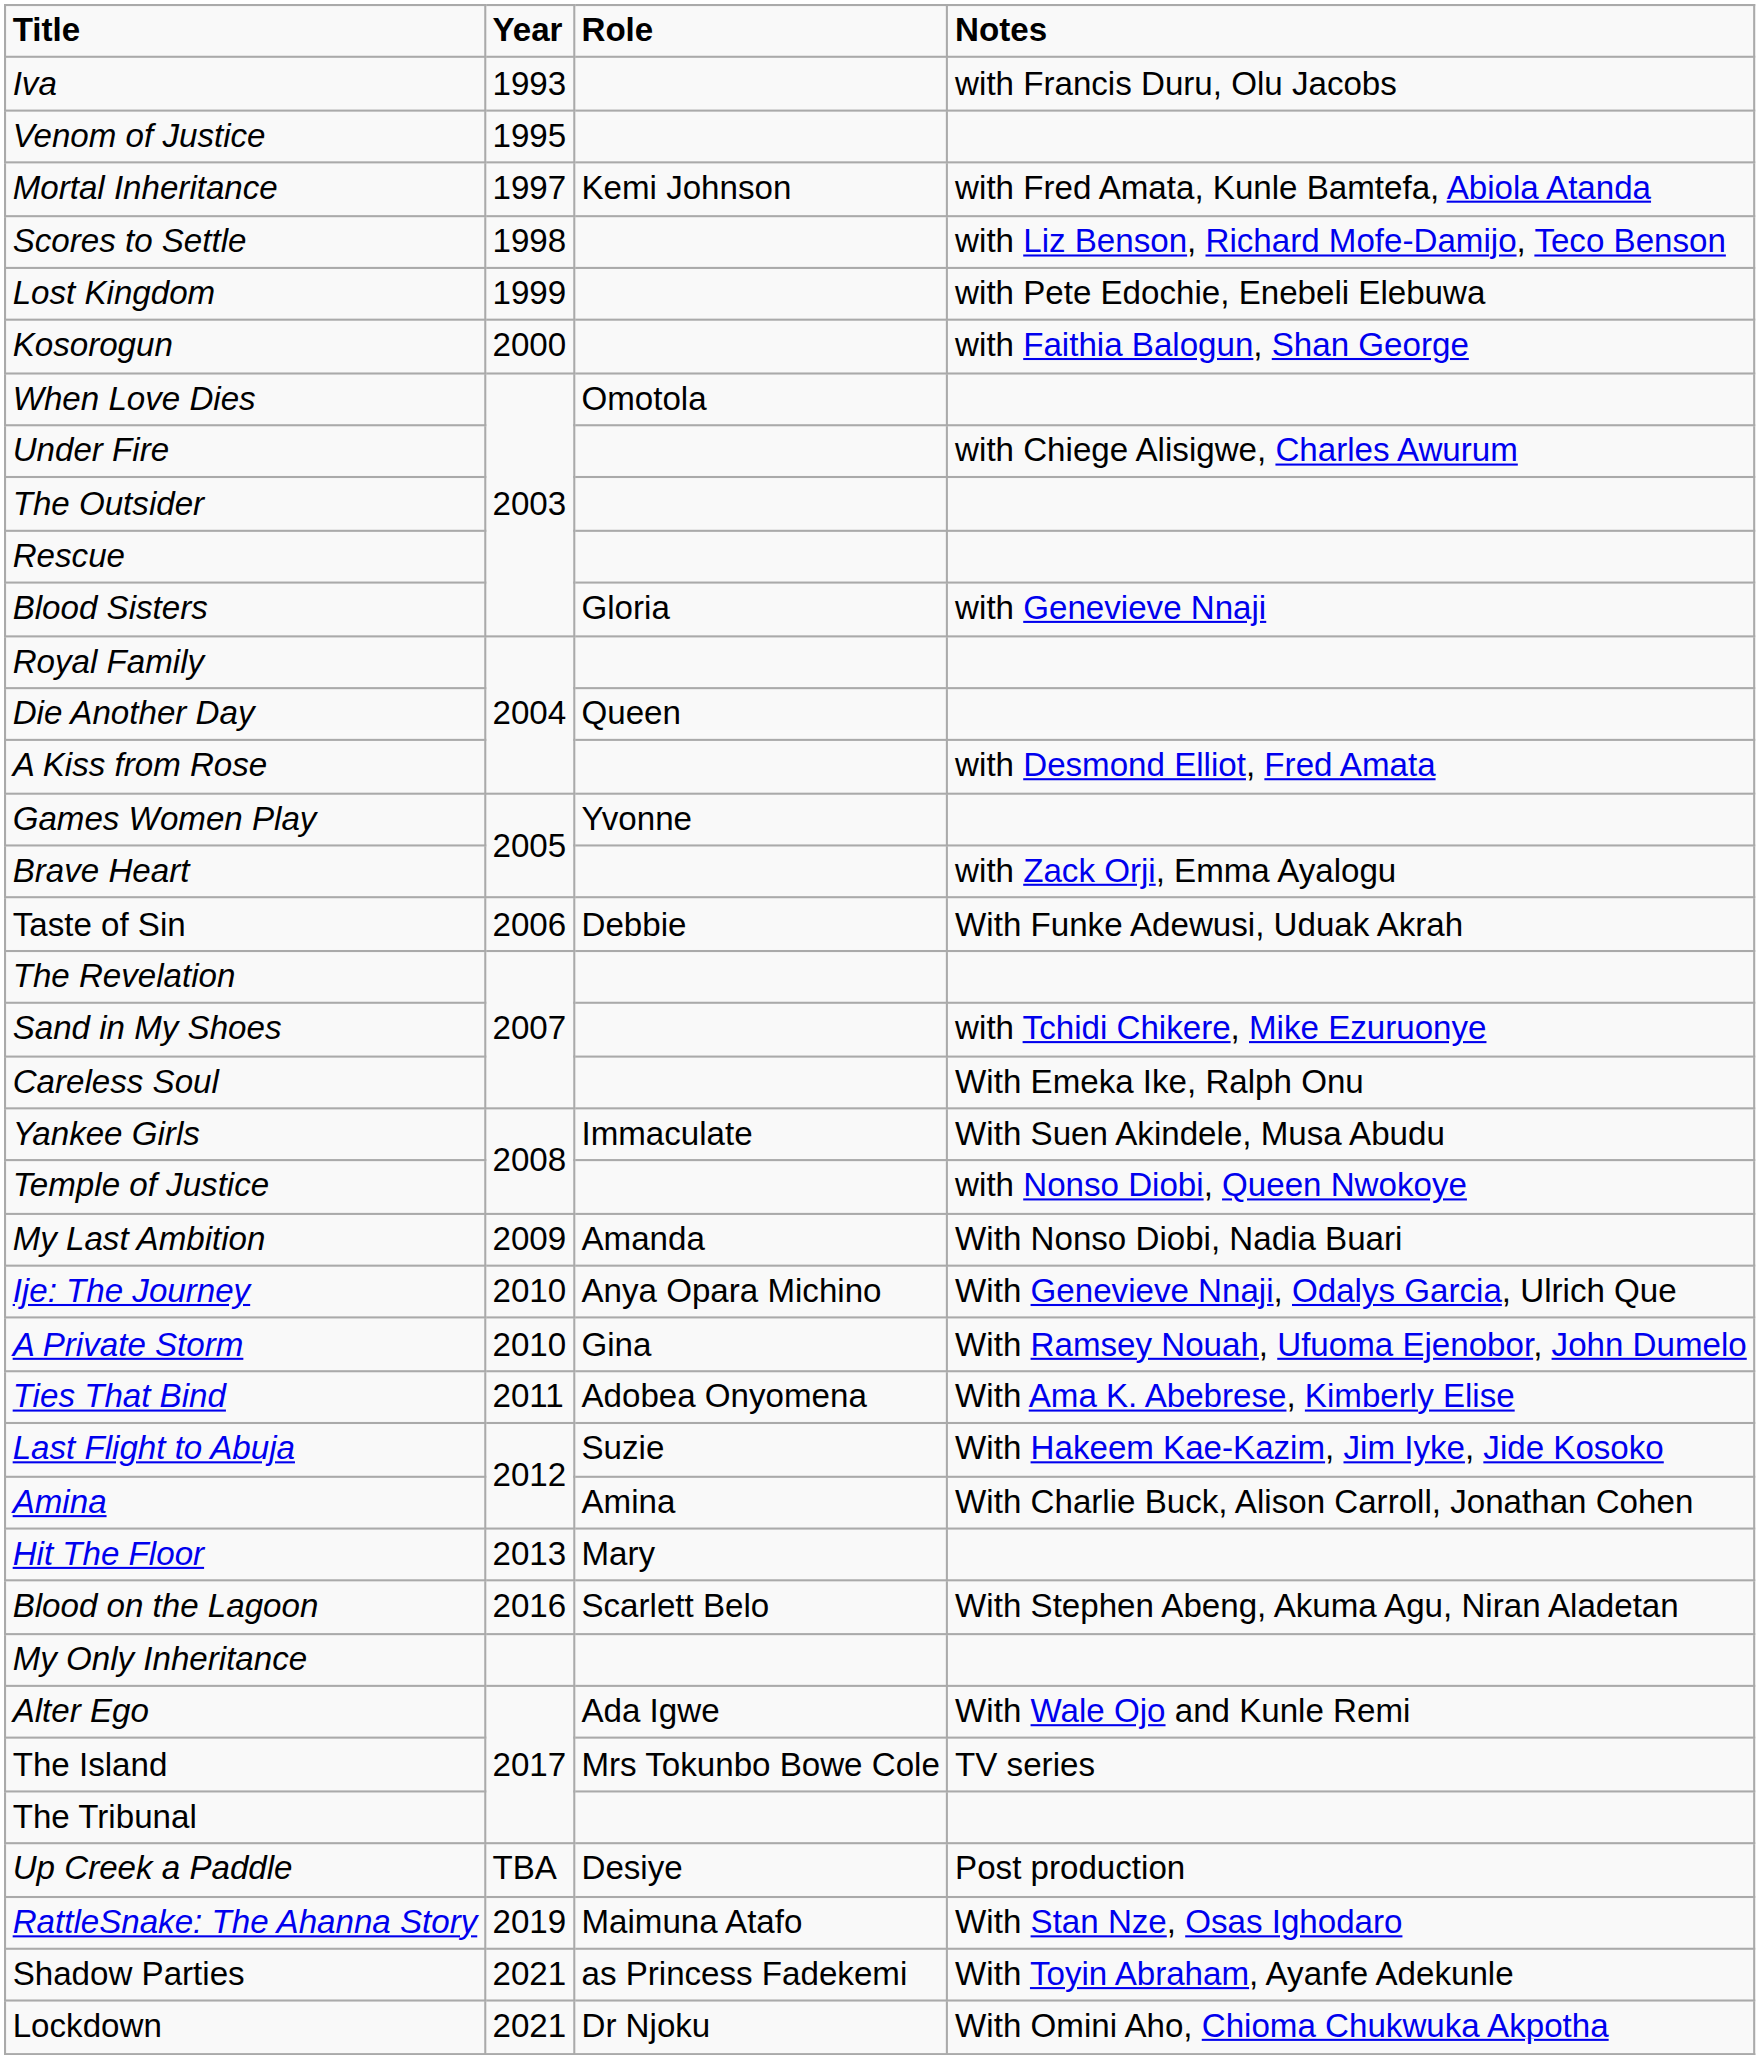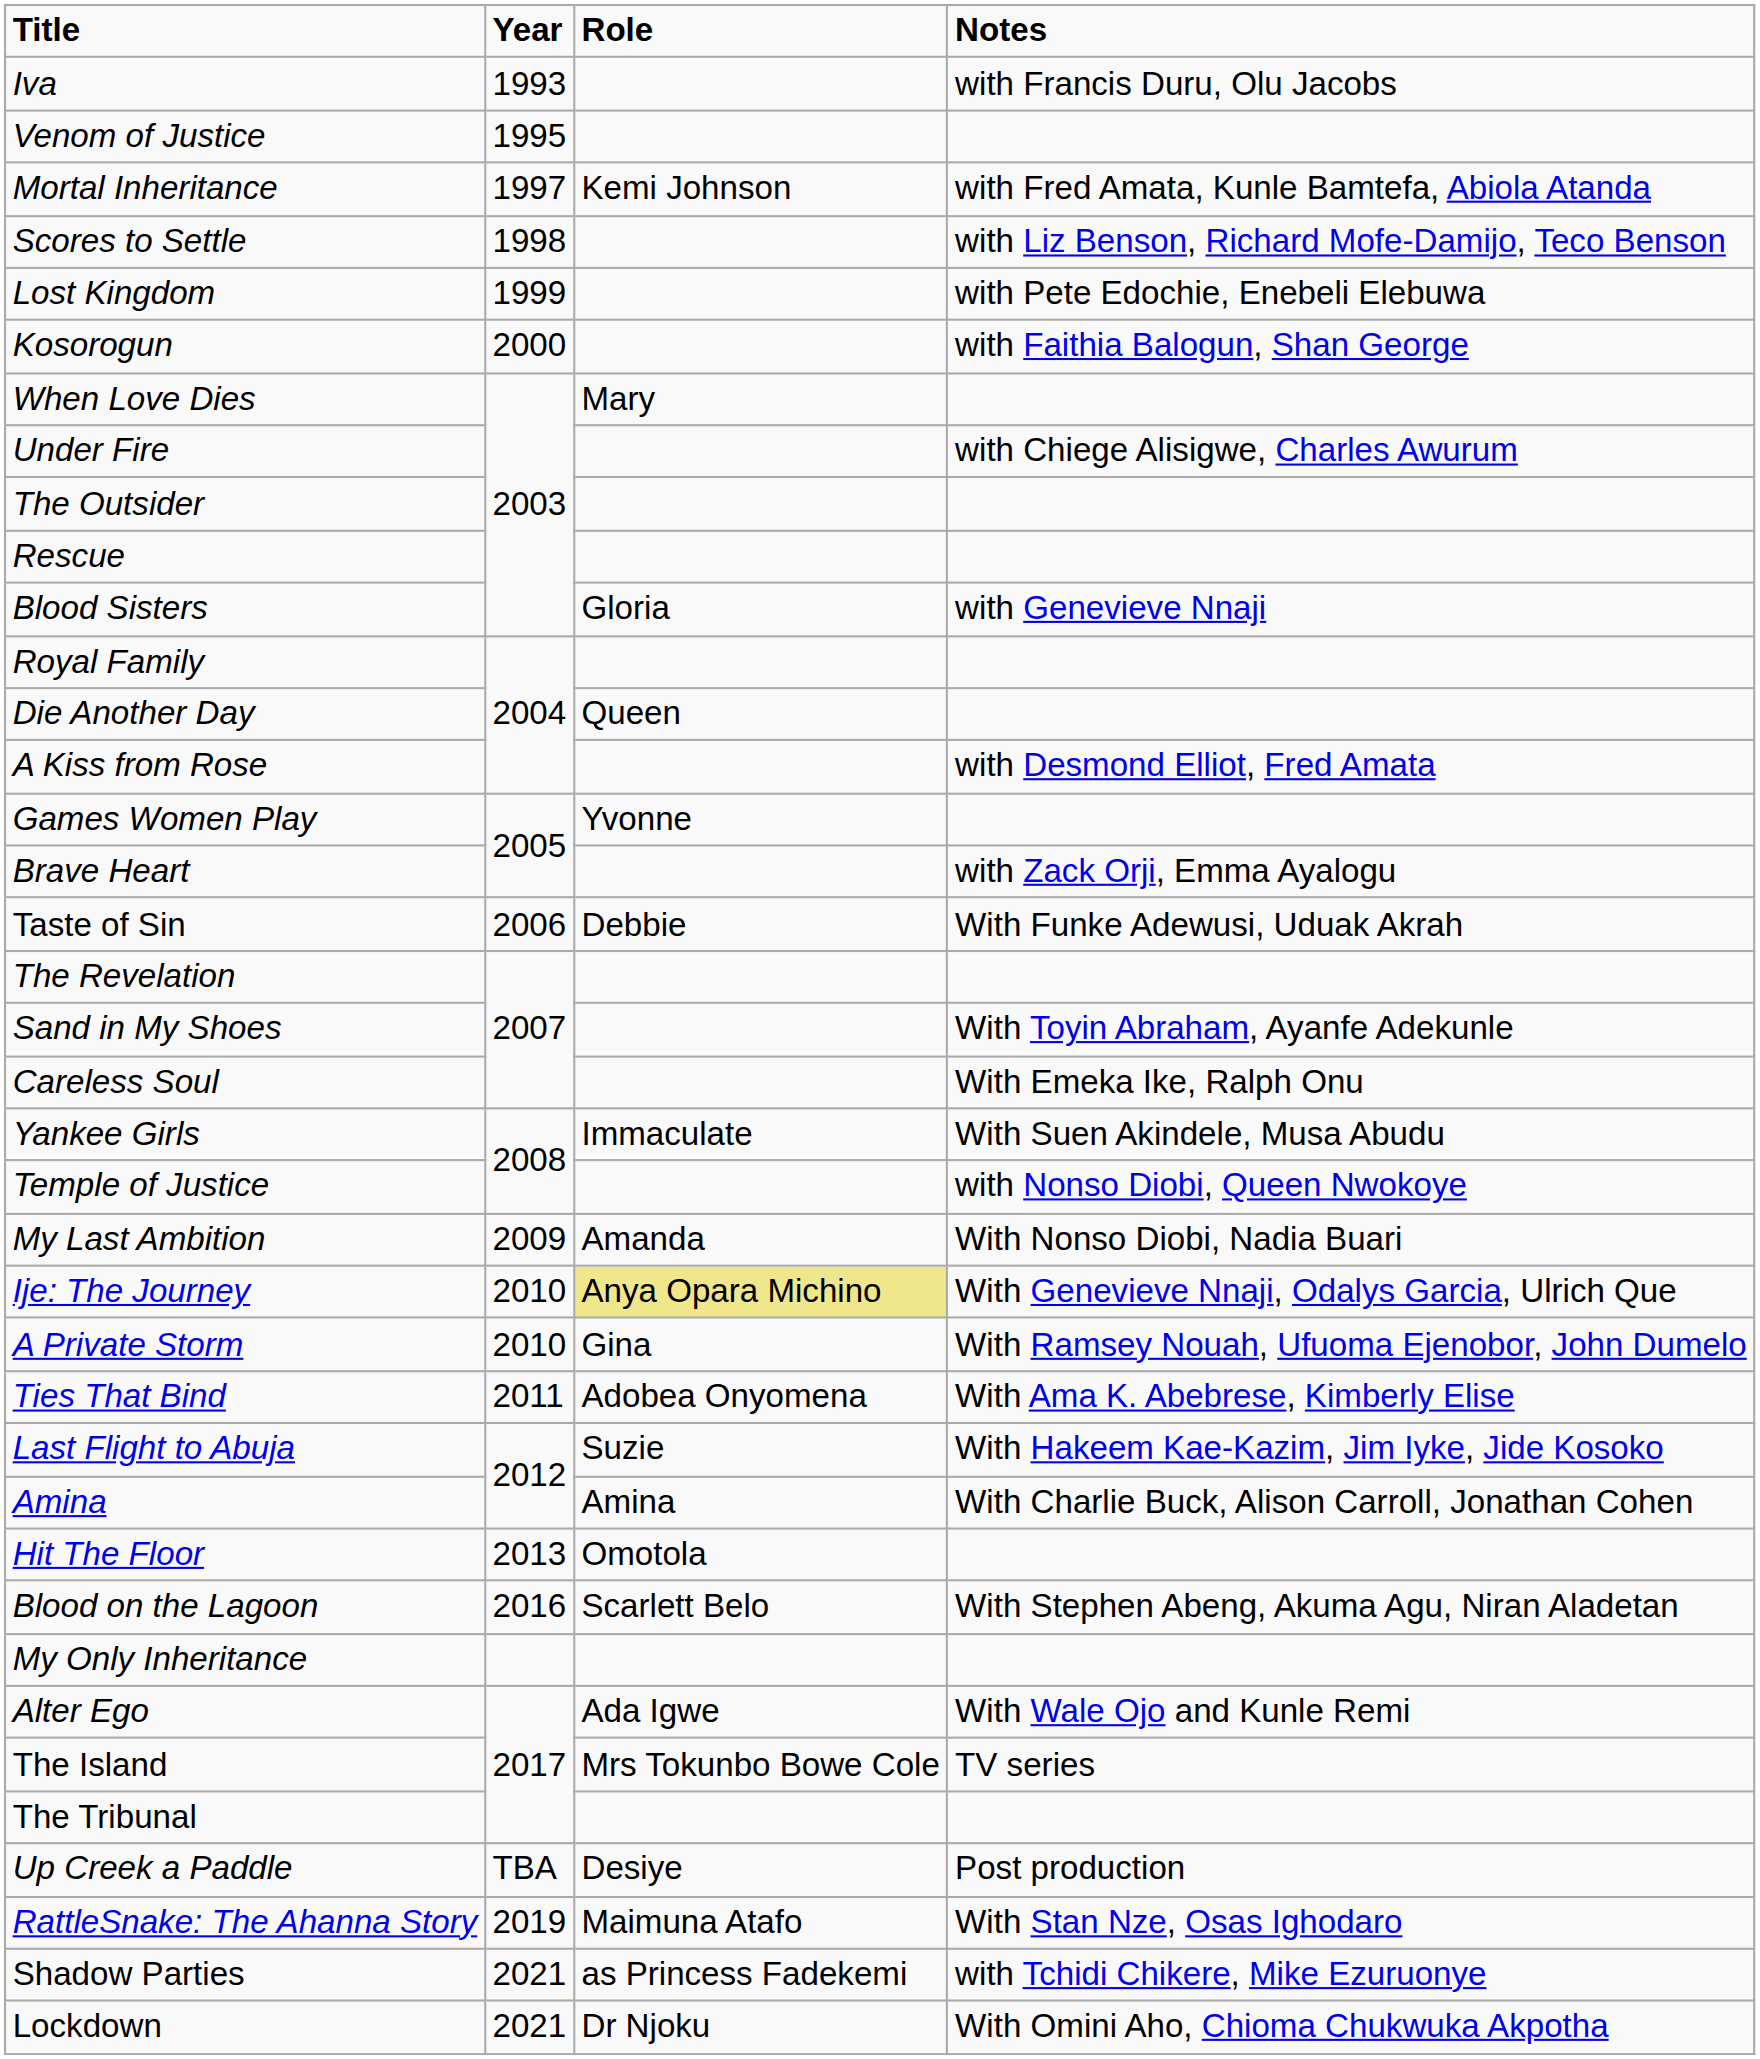 <table class="wikitable plainrowheaders sortable">
 <tr>
 <td><strong>Title</strong></td>
 <td><strong>Year</strong></td>
 <td><strong>Role</strong></td>
 <td><strong>Notes</strong></td>
 </tr>
 <tr>
 <td><em>Iva</em></td>
 <td>1993</td>
 <td></td>
 <td>with Francis Duru, Olu Jacobs</td>
 </tr>
 <tr>
 <td><em>Venom of Justice</em></td>
 <td>1995</td>
 <td></td>
 <td></td>
 </tr>
 <tr>
 <td><em>Mortal Inheritance</em></td>
 <td>1997</td>
 <td>Kemi Johnson</td>
 <td>with Fred Amata, Kunle Bamtefa, <a href='#'>Abiola Atanda</a></td>
 </tr>
 <tr>
 <td><em>Scores to Settle</em></td>
 <td>1998</td>
 <td></td>
 <td>with <a href='#'>Liz Benson</a>, <a href='#'>Richard Mofe-Damijo</a>, <a href='#'>Teco Benson</a></td>
 </tr>
 <tr>
 <td><em>Lost Kingdom</em></td>
 <td>1999</td>
 <td></td>
 <td>with Pete Edochie, Enebeli Elebuwa</td>
 </tr>
 <tr>
 <td><em>Kosorogun</em></td>
 <td>2000</td>
 <td></td>
 <td>with <a href='#'>Faithia Balogun</a>, <a href='#'>Shan George</a></td>
 </tr>
 <tr>
 <td><em>When Love Dies</em></td>
 <td rowspan="5">2003</td>
-<td>Omotola</td>
+<td>Mary</td>
 <td></td>
 </tr>
 <tr>
 <td><em>Under Fire</em></td>
 <td></td>
 <td>with Chiege Alisigwe, <a href='#'>Charles Awurum</a></td>
 </tr>
 <tr>
 <td><em>The Outsider</em></td>
 <td></td>
 <td></td>
 </tr>
 <tr>
 <td><em>Rescue</em></td>
 <td></td>
 <td></td>
 </tr>
 <tr>
 <td><em>Blood Sisters</em></td>
 <td>Gloria</td>
 <td>with <a href='#'>Genevieve Nnaji</a></td>
 </tr>
 <tr>
 <td><em>Royal Family</em></td>
 <td rowspan="3">2004</td>
 <td></td>
 <td></td>
 </tr>
 <tr>
 <td><em>Die Another Day</em></td>
 <td>Queen</td>
 <td></td>
 </tr>
 <tr>
 <td><em>A Kiss from Rose</em></td>
 <td></td>
 <td>with <a href='#'>Desmond Elliot</a>, <a href='#'>Fred Amata</a></td>
 </tr>
 <tr>
 <td><em>Games Women Play</em></td>
 <td rowspan="2">2005</td>
 <td>Yvonne</td>
 <td></td>
 </tr>
 <tr>
 <td><em>Brave Heart</em></td>
 <td></td>
 <td>with <a href='#'>Zack Orji</a>, Emma Ayalogu</td>
 </tr>
 <tr>
 <td>Taste of Sin</td>
 <td>2006</td>
 <td>Debbie</td>
 <td>With Funke Adewusi, Uduak Akrah</td>
 </tr>
 <tr>
 <td><em>The Revelation</em></td>
 <td rowspan="3">2007</td>
 <td></td>
 <td></td>
 </tr>
 <tr>
 <td><em>Sand in My Shoes</em></td>
 <td></td>
-<td>with <a href='#'>Tchidi Chikere</a>, <a href='#'>Mike Ezuruonye</a></td>
+<td>With <a href='#'>Toyin Abraham</a>, Ayanfe Adekunle</td>
 </tr>
 <tr>
 <td><em>Careless Soul</em></td>
 <td></td>
 <td>With Emeka Ike, Ralph Onu</td>
 </tr>
 <tr>
 <td><em>Yankee Girls</em></td>
 <td rowspan="2">2008</td>
 <td>Immaculate</td>
 <td>With Suen Akindele, Musa Abudu</td>
 </tr>
 <tr>
 <td><em>Temple of Justice</em></td>
 <td></td>
 <td>with <a href='#'>Nonso Diobi</a>, <a href='#'>Queen Nwokoye</a></td>
 </tr>
 <tr>
 <td><em>My Last Ambition</em></td>
 <td>2009</td>
 <td>Amanda</td>
 <td>With Nonso Diobi, Nadia Buari</td>
 </tr>
 <tr>
 <td><em><a href='#'>Ije: The Journey</a></em></td>
 <td>2010</td>
-<td>Anya Opara Michino</td>
+<td style="background: khaki;">Anya Opara Michino</td>
 <td>With <a href='#'>Genevieve Nnaji</a>, <a href='#'>Odalys Garcia</a>, Ulrich Que</td>
 </tr>
 <tr>
 <td><em><a href='#'>A Private Storm</a></em></td>
 <td>2010</td>
 <td>Gina</td>
 <td>With <a href='#'>Ramsey Nouah</a>, <a href='#'>Ufuoma Ejenobor</a>, <a href='#'>John Dumelo</a></td>
 </tr>
 <tr>
 <td><em><a href='#'>Ties That Bind</a></em></td>
 <td>2011</td>
 <td>Adobea Onyomena</td>
 <td>With <a href='#'>Ama K. Abebrese</a>, <a href='#'>Kimberly Elise</a></td>
 </tr>
 <tr>
 <td><em><a href='#'>Last Flight to Abuja</a></em></td>
 <td rowspan=2>2012</td>
 <td>Suzie</td>
 <td>With <a href='#'>Hakeem Kae-Kazim</a>, <a href='#'>Jim Iyke</a>, <a href='#'>Jide Kosoko</a></td>
 </tr>
 <tr>
 <td><em><a href='#'>Amina</a></em></td>
 <td>Amina</td>
 <td>With Charlie Buck, Alison Carroll, Jonathan Cohen</td>
 </tr>
 <tr>
 <td><em><a href='#'>Hit The Floor</a></em></td>
 <td>2013</td>
-<td>Mary</td>
+<td>Omotola</td>
 <td></td>
 </tr>
 <tr>
 <td><em>Blood on the Lagoon</em></td>
 <td>2016</td>
 <td>Scarlett Belo</td>
 <td>With Stephen Abeng, Akuma Agu, Niran Aladetan</td>
 </tr>
 <tr>
 <td><em>My Only Inheritance</em></td>
 <td></td>
 <td></td>
 <td></td>
 </tr>
 <tr>
 <td><em>Alter Ego</em></td>
 <td rowspan=3>2017</td>
 <td>Ada Igwe</td>
 <td>With <a href='#'>Wale Ojo</a> and Kunle Remi</td>
 </tr>
 <tr>
 <td>The Island</td>
 <td>Mrs Tokunbo Bowe Cole</td>
 <td>TV series</td>
 </tr>
 <tr>
 <td>The Tribunal</td>
 <td></td>
 <td></td>
 </tr>
 <tr>
 <td><em>Up Creek a Paddle</em></td>
 <td>TBA</td>
 <td>Desiye</td>
 <td>Post production</td>
 </tr>
 <tr>
 <td><em><a href='#'>RattleSnake: The Ahanna Story</a></em></td>
 <td>2019</td>
 <td>Maimuna Atafo</td>
 <td>With <a href='#'>Stan Nze</a>, <a href='#'>Osas Ighodaro</a></td>
 </tr>
 <tr>
 <td>Shadow Parties</td>
 <td>2021</td>
 <td>as Princess Fadekemi</td>
-<td>With <a href='#'>Toyin Abraham</a>, Ayanfe Adekunle</td>
+<td>with <a href='#'>Tchidi Chikere</a>, <a href='#'>Mike Ezuruonye</a></td>
 </tr>
 <tr>
 <td>Lockdown</td>
 <td>2021</td>
 <td>Dr Njoku</td>
 <td>With Omini Aho, <a href='#'>Chioma Chukwuka Akpotha</a></td>
 </tr>
 <tr>
 </tr>
 </table>
